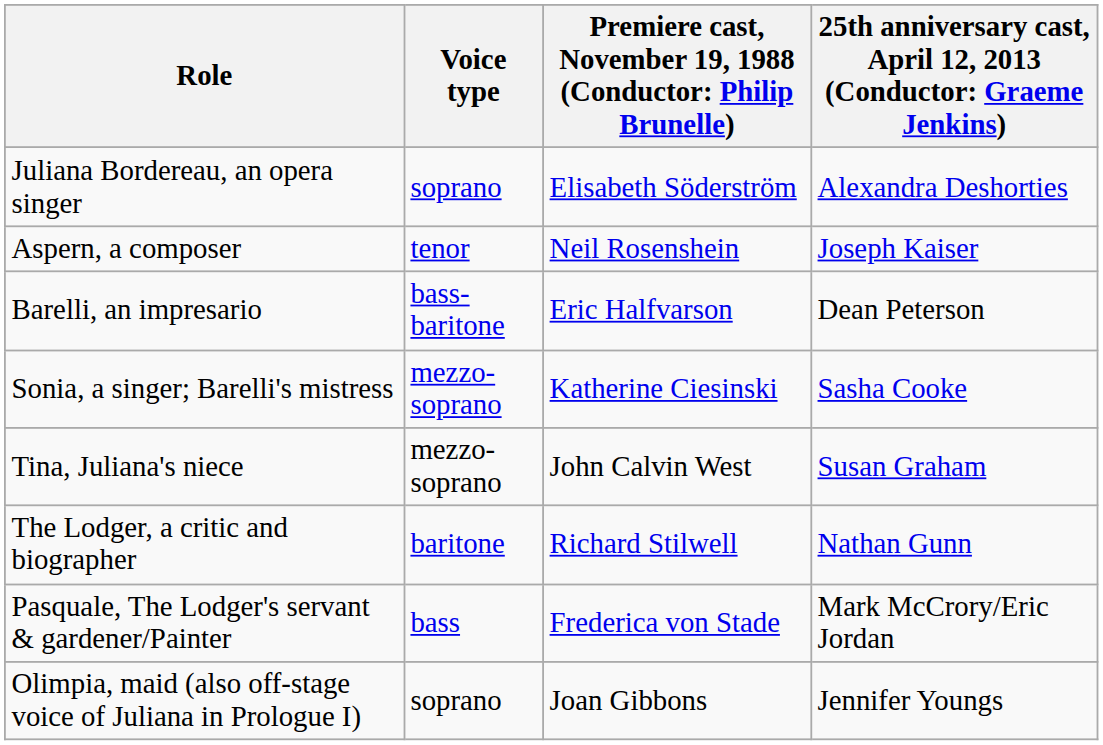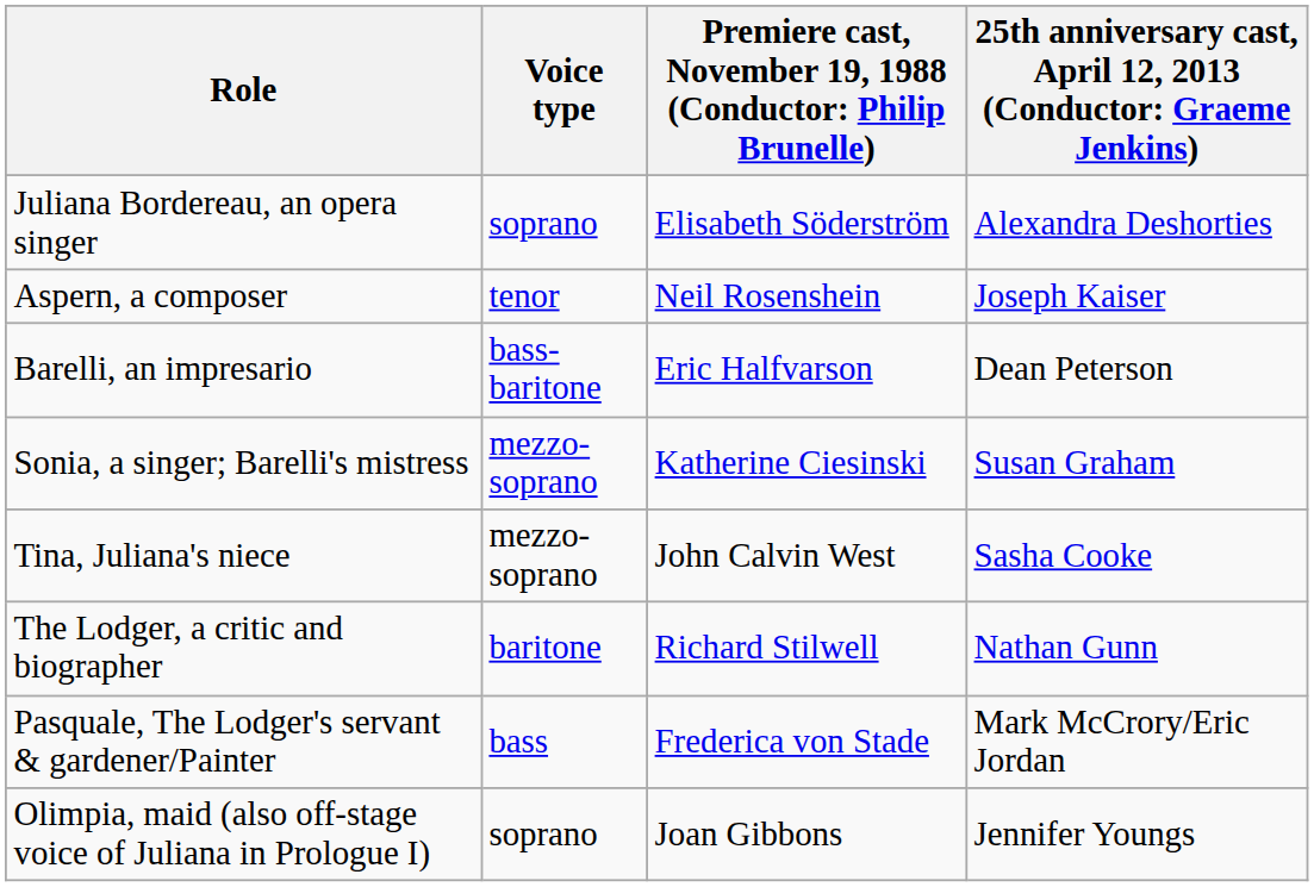 <table class="wikitable">
 <tr>
 <th>Role</th>
 <th>Voice type</th>
 <th>Premiere cast, November 19, 1988<br>(Conductor: <a href='#'>Philip Brunelle</a>)</th>
 <th>25th anniversary cast, April 12, 2013<br>(Conductor: <a href='#'>Graeme Jenkins</a>)</th>
 </tr>
 <tr>
 <td>Juliana Bordereau, an opera singer</td>
 <td><a href='#'>soprano</a></td>
 <td><a href='#'>Elisabeth Söderström</a></td>
 <td><a href='#'>Alexandra Deshorties</a></td>
 </tr>
 <tr>
 <td>Aspern, a composer</td>
 <td><a href='#'>tenor</a></td>
 <td><a href='#'>Neil Rosenshein</a></td>
 <td><a href='#'>Joseph Kaiser</a></td>
 </tr>
 <tr>
 <td>Barelli, an impresario</td>
 <td><a href='#'>bass-baritone</a></td>
 <td><a href='#'>Eric Halfvarson</a></td>
 <td>Dean Peterson</td>
 </tr>
 <tr>
 <td>Sonia, a singer; Barelli's mistress</td>
 <td><a href='#'>mezzo-soprano</a></td>
 <td><a href='#'>Katherine Ciesinski</a></td>
-<td><a href='#'>Sasha Cooke</a></td>
+<td><a href='#'>Susan Graham</a></td>
 </tr>
 <tr>
 <td>Tina, Juliana's niece</td>
 <td>mezzo-soprano</td>
 <td>John Calvin West</td>
-<td><a href='#'>Susan Graham</a></td>
+<td><a href='#'>Sasha Cooke</a></td>
 </tr>
 <tr>
 <td>The Lodger, a critic and biographer</td>
 <td><a href='#'>baritone</a></td>
 <td><a href='#'>Richard Stilwell</a></td>
 <td><a href='#'>Nathan Gunn</a></td>
 </tr>
 <tr>
 <td>Pasquale, The Lodger's servant & gardener/Painter</td>
 <td><a href='#'>bass</a></td>
 <td><a href='#'>Frederica von Stade</a></td>
 <td>Mark McCrory/Eric Jordan</td>
 </tr>
 <tr>
 <td>Olimpia, maid (also off-stage voice of Juliana in Prologue I)</td>
 <td>soprano</td>
 <td>Joan Gibbons</td>
 <td>Jennifer Youngs</td>
 </tr>
 </table>
